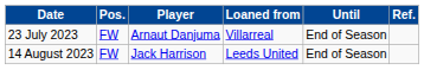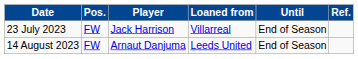 <table class="wikitable plainrowheaders sortable">
 <tr>
 <th style="background:#014593; color:white;">Date</th>
 <th style="background:#014593; color:white;">Pos.</th>
 <th style="background:#014593; color:white;">Player</th>
 <th style="background:#014593; color:white;">Loaned from</th>
 <th style="background:#014593; color:white;">Until</th>
 <th style="background:#014593; color:white;">Ref.</th>
 </tr>
 <tr>
 <td>23 July 2023</td>
 <td><a href='#'>FW</a></td>
-<td> <a href='#'>Arnaut Danjuma</a></td>
+<td> <a href='#'>Jack Harrison</a></td>
 <td> <a href='#'>Villarreal</a></td>
 <td>End of Season</td>
 <td></td>
 </tr>
 <tr>
 <td>14 August 2023</td>
 <td><a href='#'>FW</a></td>
-<td> <a href='#'>Jack Harrison</a></td>
+<td> <a href='#'>Arnaut Danjuma</a></td>
 <td> <a href='#'> Leeds United</a></td>
 <td>End of Season</td>
 <td></td>
 </tr>
 </table>
